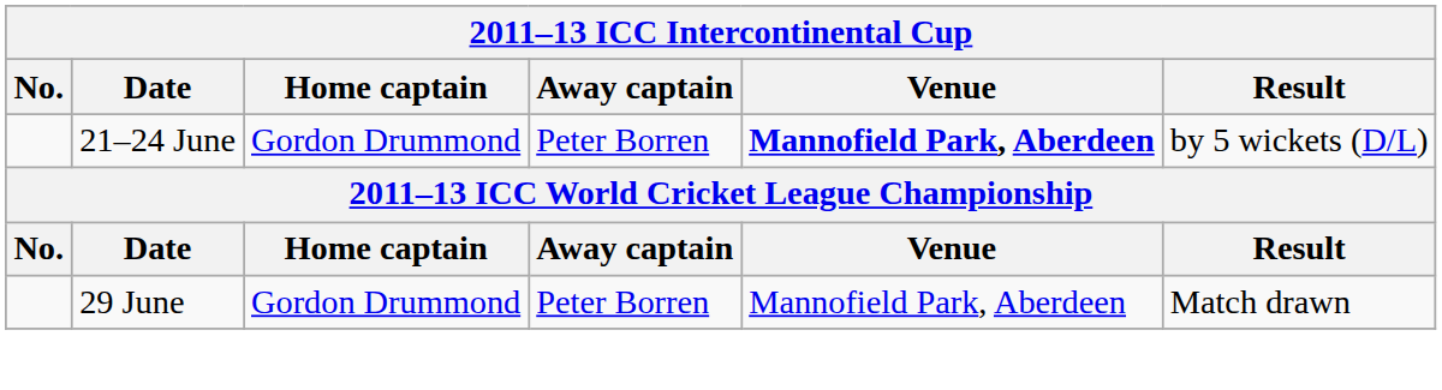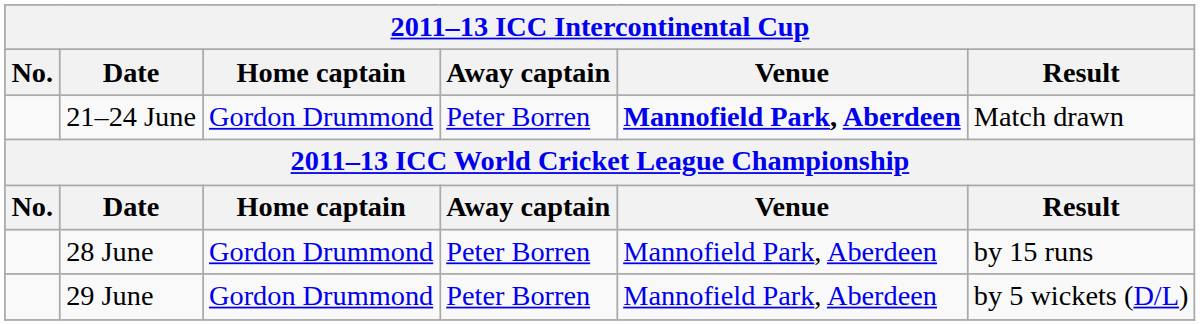 <table class="wikitable">
 <tr>
 <th colspan="6"><a href='#'>2011–13 ICC Intercontinental Cup</a></th>
 </tr>
 <tr>
 <th>No.</th>
 <th>Date</th>
 <th>Home captain</th>
 <th>Away captain</th>
 <th>Venue</th>
 <th>Result</th>
 </tr>
 <tr>
 <td></td>
 <td>21–24 June</td>
 <td><a href='#'>Gordon Drummond</a></td>
 <td><a href='#'>Peter Borren</a></td>
 <td><strong><a href='#'>Mannofield Park</a>, <a href='#'>Aberdeen</a></strong></td>
-<td> by 5 wickets (<a href='#'>D/L</a>)</td>
+<td>Match drawn</td>
 </tr>
 <tr>
 <th colspan="6"><a href='#'>2011–13 ICC World Cricket League Championship</a></th>
 </tr>
 <tr>
 <th>No.</th>
 <th>Date</th>
 <th>Home captain</th>
 <th>Away captain</th>
 <th>Venue</th>
 <th>Result</th>
 </tr>
 <tr>
 <td></td>
+<td>28 June</td>
+<td><a href='#'>Gordon Drummond</a></td>
+<td><a href='#'>Peter Borren</a></td>
+<td><a href='#'>Mannofield Park</a>, <a href='#'>Aberdeen</a></td>
+<td> by 15 runs</td>
+</tr>
+<tr>
+<td></td>
 <td>29 June</td>
 <td><a href='#'>Gordon Drummond</a></td>
 <td><a href='#'>Peter Borren</a></td>
 <td><a href='#'>Mannofield Park</a>, <a href='#'>Aberdeen</a></td>
-<td>Match drawn</td>
+<td> by 5 wickets (<a href='#'>D/L</a>)</td>
 </tr>
 </table>
